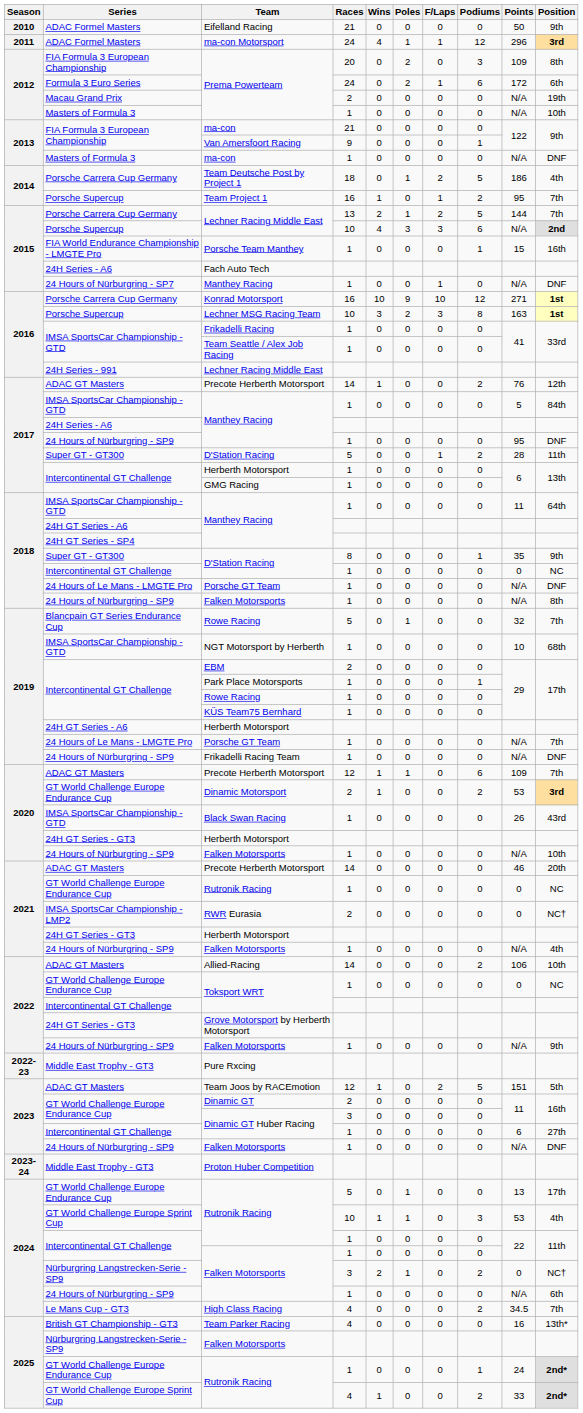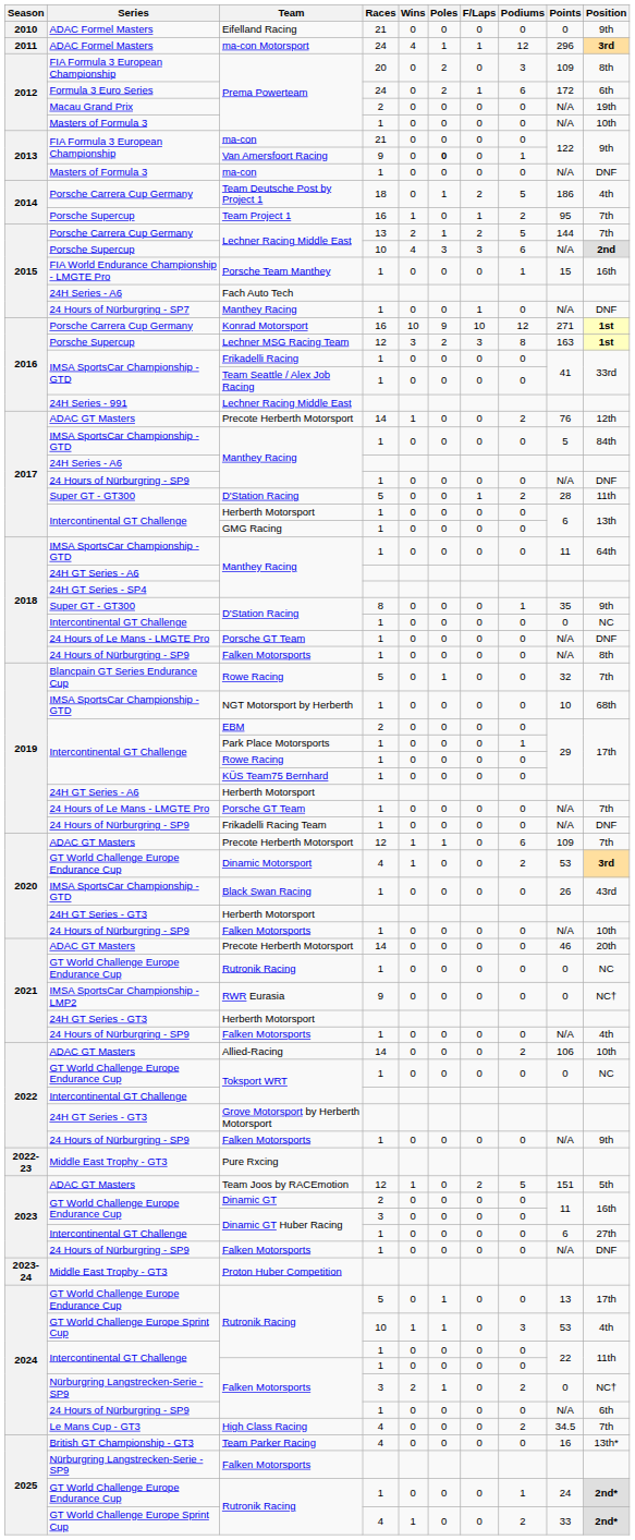 <table class="wikitable" style="font-size: 90%; text-align:center">
 <tr>
 <th>Season</th>
 <th>Series</th>
 <th>Team</th>
 <th>Races</th>
 <th>Wins</th>
 <th>Poles</th>
 <th>F/Laps</th>
 <th>Podiums</th>
 <th>Points</th>
 <th>Position</th>
 </tr>
 <tr>
 <th>2010</th>
 <td align=left><a href='#'>ADAC Formel Masters</a></td>
 <td align=left>Eifelland Racing</td>
 <td>21</td>
 <td>0</td>
 <td>0</td>
 <td>0</td>
 <td>0</td>
-<td>50</td>
+<td>0</td>
 <td>9th</td>
 </tr>
 <tr>
 <th>2011</th>
 <td align=left><a href='#'>ADAC Formel Masters</a></td>
 <td align=left><a href='#'>ma-con Motorsport</a></td>
 <td>24</td>
 <td>4</td>
 <td>1</td>
 <td>1</td>
 <td>12</td>
 <td>296</td>
 <td style="background:#FFDF9F;"><strong>3rd</strong></td>
 </tr>
 <tr>
 <th rowspan="4">2012</th>
 <td align=left><a href='#'>FIA Formula 3 European Championship</a></td>
 <td rowspan="4" align=left><a href='#'>Prema Powerteam</a></td>
 <td>20</td>
 <td>0</td>
 <td>2</td>
 <td>0</td>
 <td>3</td>
 <td>109</td>
 <td>8th</td>
 </tr>
 <tr>
 <td align=left><a href='#'>Formula 3 Euro Series</a></td>
 <td>24</td>
 <td>0</td>
 <td>2</td>
 <td>1</td>
 <td>6</td>
 <td>172</td>
 <td>6th</td>
 </tr>
 <tr>
 <td align=left><a href='#'>Macau Grand Prix</a></td>
 <td>2</td>
 <td>0</td>
 <td>0</td>
 <td>0</td>
 <td>0</td>
 <td>N/A</td>
 <td>19th</td>
 </tr>
 <tr>
 <td align=left><a href='#'>Masters of Formula 3</a></td>
 <td>1</td>
 <td>0</td>
 <td>0</td>
 <td>0</td>
 <td>0</td>
 <td>N/A</td>
 <td>10th</td>
 </tr>
 <tr>
 <th rowspan="3">2013</th>
 <td rowspan="2" align=left><a href='#'>FIA Formula 3 European Championship</a></td>
 <td align=left><a href='#'>ma-con</a></td>
 <td>21</td>
 <td>0</td>
 <td>0</td>
 <td>0</td>
 <td>0</td>
 <td rowspan="2">122</td>
 <td rowspan="2">9th</td>
 </tr>
 <tr>
 <td align=left><a href='#'>Van Amersfoort Racing</a></td>
 <td>9</td>
 <td>0</td>
-<td>0</td>
+<td><strong>0</strong></td>
 <td>0</td>
 <td>1</td>
 </tr>
 <tr>
 <td align=left><a href='#'>Masters of Formula 3</a></td>
 <td align=left><a href='#'>ma-con</a></td>
 <td>1</td>
 <td>0</td>
 <td>0</td>
 <td>0</td>
 <td>0</td>
 <td>N/A</td>
 <td>DNF</td>
 </tr>
 <tr>
 <th rowspan="2">2014</th>
 <td align=left><a href='#'>Porsche Carrera Cup Germany</a></td>
 <td align=left><a href='#'>Team Deutsche Post by Project 1</a></td>
 <td>18</td>
 <td>0</td>
 <td>1</td>
 <td>2</td>
 <td>5</td>
 <td>186</td>
 <td>4th</td>
 </tr>
 <tr>
 <td align=left><a href='#'>Porsche Supercup</a></td>
 <td align=left><a href='#'>Team Project 1</a></td>
 <td>16</td>
 <td>1</td>
 <td>0</td>
 <td>1</td>
 <td>2</td>
 <td>95</td>
 <td>7th</td>
 </tr>
 <tr>
 <th rowspan="5">2015</th>
 <td align=left><a href='#'>Porsche Carrera Cup Germany</a></td>
 <td rowspan="2" align=left><a href='#'>Lechner Racing Middle East</a></td>
 <td>13</td>
 <td>2</td>
 <td>1</td>
 <td>2</td>
 <td>5</td>
 <td>144</td>
 <td>7th</td>
 </tr>
 <tr>
 <td align=left><a href='#'>Porsche Supercup</a></td>
 <td>10</td>
 <td>4</td>
 <td>3</td>
 <td>3</td>
 <td>6</td>
 <td>N/A</td>
 <td style="background:#DFDFDF;"><strong>2nd</strong></td>
 </tr>
 <tr>
 <td align=left><a href='#'>FIA World Endurance Championship - LMGTE Pro</a></td>
 <td align=left><a href='#'>Porsche Team Manthey</a></td>
 <td>1</td>
 <td>0</td>
 <td>0</td>
 <td>0</td>
 <td>1</td>
 <td>15</td>
 <td>16th</td>
 </tr>
 <tr>
 <td align=left><a href='#'>24H Series - A6</a></td>
 <td align=left>Fach Auto Tech</td>
 <td></td>
 <td></td>
 <td></td>
 <td></td>
 <td></td>
 <td></td>
 <td></td>
 </tr>
 <tr>
 <td align=left><a href='#'>24 Hours of Nürburgring - SP7</a></td>
 <td align=left><a href='#'>Manthey Racing</a></td>
 <td>1</td>
 <td>0</td>
 <td>0</td>
 <td>1</td>
 <td>0</td>
 <td>N/A</td>
 <td>DNF</td>
 </tr>
 <tr>
 <th rowspan="5">2016</th>
 <td align=left><a href='#'>Porsche Carrera Cup Germany</a></td>
 <td align=left><a href='#'>Konrad Motorsport</a></td>
 <td>16</td>
 <td>10</td>
 <td>9</td>
 <td>10</td>
 <td>12</td>
 <td>271</td>
 <td style="background:#FFFFBF;"><strong>1st</strong></td>
 </tr>
 <tr>
 <td align=left><a href='#'>Porsche Supercup</a></td>
 <td align=left><a href='#'>Lechner MSG Racing Team</a></td>
-<td>10</td>
+<td>12</td>
 <td>3</td>
 <td>2</td>
 <td>3</td>
 <td>8</td>
 <td>163</td>
 <td style="background:#FFFFBF;"><strong>1st</strong></td>
 </tr>
 <tr>
 <td rowspan="2" align=left><a href='#'>IMSA SportsCar Championship - GTD</a></td>
 <td align=left><a href='#'>Frikadelli Racing</a></td>
 <td>1</td>
 <td>0</td>
 <td>0</td>
 <td>0</td>
 <td>0</td>
 <td rowspan="2">41</td>
 <td rowspan="2">33rd</td>
 </tr>
 <tr>
 <td align=left><a href='#'>Team Seattle / Alex Job Racing</a></td>
 <td>1</td>
 <td>0</td>
 <td>0</td>
 <td>0</td>
 <td>0</td>
 </tr>
 <tr>
 <td align=left><a href='#'>24H Series - 991</a></td>
 <td align=left><a href='#'>Lechner Racing Middle East</a></td>
 <td></td>
 <td></td>
 <td></td>
 <td></td>
 <td></td>
 <td></td>
 <td></td>
 </tr>
 <tr>
 <th rowspan="7">2017</th>
 <td align=left><a href='#'>ADAC GT Masters</a></td>
 <td align=left>Precote Herberth Motorsport</td>
 <td>14</td>
 <td>1</td>
 <td>0</td>
 <td>0</td>
 <td>2</td>
 <td>76</td>
 <td>12th</td>
 </tr>
 <tr>
 <td align=left><a href='#'>IMSA SportsCar Championship - GTD</a></td>
 <td rowspan="3" align="left"><a href='#'>Manthey Racing</a></td>
 <td>1</td>
 <td>0</td>
 <td>0</td>
 <td>0</td>
 <td>0</td>
 <td>5</td>
 <td>84th</td>
 </tr>
 <tr>
 <td align=left><a href='#'>24H Series - A6</a></td>
 <td></td>
 <td></td>
 <td></td>
 <td></td>
 <td></td>
 <td></td>
 <td></td>
 </tr>
 <tr>
 <td align=left><a href='#'>24 Hours of Nürburgring - SP9</a></td>
 <td>1</td>
 <td>0</td>
 <td>0</td>
 <td>0</td>
 <td>0</td>
-<td>95</td>
+<td>N/A</td>
 <td>DNF</td>
 </tr>
 <tr>
 <td align=left><a href='#'>Super GT - GT300</a></td>
 <td align=left><a href='#'>D'Station Racing</a></td>
 <td>5</td>
 <td>0</td>
 <td>0</td>
 <td>1</td>
 <td>2</td>
 <td>28</td>
 <td>11th</td>
 </tr>
 <tr>
 <td rowspan="2" align=left><a href='#'>Intercontinental GT Challenge</a></td>
 <td align=left>Herberth Motorsport</td>
 <td>1</td>
 <td>0</td>
 <td>0</td>
 <td>0</td>
 <td>0</td>
 <td rowspan="2">6</td>
 <td rowspan="2">13th</td>
 </tr>
 <tr>
 <td align=left>GMG Racing</td>
 <td>1</td>
 <td>0</td>
 <td>0</td>
 <td>0</td>
 <td>0</td>
 </tr>
 <tr>
 <th rowspan="7">2018</th>
 <td align=left><a href='#'>IMSA SportsCar Championship - GTD</a></td>
 <td rowspan="3" align="left"><a href='#'>Manthey Racing</a></td>
 <td>1</td>
 <td>0</td>
 <td>0</td>
 <td>0</td>
 <td>0</td>
 <td>11</td>
 <td>64th</td>
 </tr>
 <tr>
 <td align=left><a href='#'>24H GT Series - A6</a></td>
 <td></td>
 <td></td>
 <td></td>
 <td></td>
 <td></td>
 <td></td>
 <td></td>
 </tr>
 <tr>
 <td align=left><a href='#'>24H GT Series - SP4</a></td>
 <td></td>
 <td></td>
 <td></td>
 <td></td>
 <td></td>
 <td></td>
 <td></td>
 </tr>
 <tr>
 <td align=left><a href='#'>Super GT - GT300</a></td>
 <td rowspan="2" align=left><a href='#'>D'Station Racing</a></td>
 <td>8</td>
 <td>0</td>
 <td>0</td>
 <td>0</td>
 <td>1</td>
 <td>35</td>
 <td>9th</td>
 </tr>
 <tr>
 <td align=left><a href='#'>Intercontinental GT Challenge</a></td>
 <td>1</td>
 <td>0</td>
 <td>0</td>
 <td>0</td>
 <td>0</td>
 <td>0</td>
 <td>NC</td>
 </tr>
 <tr>
 <td align=left><a href='#'>24 Hours of Le Mans - LMGTE Pro</a></td>
 <td align=left><a href='#'>Porsche GT Team</a></td>
 <td>1</td>
 <td>0</td>
 <td>0</td>
 <td>0</td>
 <td>0</td>
 <td>N/A</td>
 <td>DNF</td>
 </tr>
 <tr>
 <td align=left><a href='#'>24 Hours of Nürburgring - SP9</a></td>
 <td align=left><a href='#'>Falken Motorsports</a></td>
 <td>1</td>
 <td>0</td>
 <td>0</td>
 <td>0</td>
 <td>0</td>
 <td>N/A</td>
 <td>8th</td>
 </tr>
 <tr>
 <th rowspan="9">2019</th>
 <td align="left"><a href='#'>Blancpain GT Series Endurance Cup</a></td>
 <td align="left"><a href='#'>Rowe Racing</a></td>
 <td>5</td>
 <td>0</td>
 <td>1</td>
 <td>0</td>
 <td>0</td>
 <td>32</td>
 <td>7th</td>
 </tr>
 <tr>
 <td align=left><a href='#'>IMSA SportsCar Championship - GTD</a></td>
 <td align=left>NGT Motorsport by Herberth</td>
 <td>1</td>
 <td>0</td>
 <td>0</td>
 <td>0</td>
 <td>0</td>
 <td>10</td>
 <td>68th</td>
 </tr>
 <tr>
 <td rowspan="4" align=left><a href='#'>Intercontinental GT Challenge</a></td>
 <td align=left><a href='#'>EBM</a></td>
 <td>2</td>
 <td>0</td>
 <td>0</td>
 <td>0</td>
 <td>0</td>
 <td rowspan="4">29</td>
 <td rowspan="4">17th</td>
 </tr>
 <tr>
 <td align=left>Park Place Motorsports</td>
 <td>1</td>
 <td>0</td>
 <td>0</td>
 <td>0</td>
 <td>1</td>
 </tr>
 <tr>
 <td align=left><a href='#'>Rowe Racing</a></td>
 <td>1</td>
 <td>0</td>
 <td>0</td>
 <td>0</td>
 <td>0</td>
 </tr>
 <tr>
 <td align=left><a href='#'>KÜS Team75 Bernhard</a></td>
 <td>1</td>
 <td>0</td>
 <td>0</td>
 <td>0</td>
 <td>0</td>
 </tr>
 <tr>
 <td align=left><a href='#'>24H GT Series - A6</a></td>
 <td align=left>Herberth Motorsport</td>
 <td></td>
 <td></td>
 <td></td>
 <td></td>
 <td></td>
 <td></td>
 <td></td>
 </tr>
 <tr>
 <td align=left><a href='#'>24 Hours of Le Mans - LMGTE Pro</a></td>
 <td align=left><a href='#'>Porsche GT Team</a></td>
 <td>1</td>
 <td>0</td>
 <td>0</td>
 <td>0</td>
 <td>0</td>
 <td>N/A</td>
 <td>7th</td>
 </tr>
 <tr>
 <td align=left><a href='#'>24 Hours of Nürburgring - SP9</a></td>
 <td align=left>Frikadelli Racing Team</td>
 <td>1</td>
 <td>0</td>
 <td>0</td>
 <td>0</td>
 <td>0</td>
 <td>N/A</td>
 <td>DNF</td>
 </tr>
 <tr>
 <th rowspan="5">2020</th>
 <td align="left"><a href='#'>ADAC GT Masters</a></td>
 <td align="left">Precote Herberth Motorsport</td>
 <td>12</td>
 <td>1</td>
 <td>1</td>
 <td>0</td>
 <td>6</td>
 <td>109</td>
 <td>7th</td>
 </tr>
 <tr>
 <td align=left><a href='#'>GT World Challenge Europe Endurance Cup</a></td>
 <td align=left><a href='#'>Dinamic Motorsport</a></td>
-<td>2</td>
+<td>4</td>
 <td>1</td>
 <td>0</td>
 <td>0</td>
 <td>2</td>
 <td>53</td>
 <td style="background:#FFDF9F;"><strong>3rd</strong></td>
 </tr>
 <tr>
 <td align=left><a href='#'>IMSA SportsCar Championship - GTD</a></td>
 <td align=left><a href='#'>Black Swan Racing</a></td>
 <td>1</td>
 <td>0</td>
 <td>0</td>
 <td>0</td>
 <td>0</td>
 <td>26</td>
 <td>43rd</td>
 </tr>
 <tr>
 <td align=left><a href='#'>24H GT Series - GT3</a></td>
 <td align=left>Herberth Motorsport</td>
 <td></td>
 <td></td>
 <td></td>
 <td></td>
 <td></td>
 <td></td>
 <td></td>
 </tr>
 <tr>
 <td align=left><a href='#'>24 Hours of Nürburgring - SP9</a></td>
 <td align=left><a href='#'>Falken Motorsports</a></td>
 <td>1</td>
 <td>0</td>
 <td>0</td>
 <td>0</td>
 <td>0</td>
 <td>N/A</td>
 <td>10th</td>
 </tr>
 <tr>
 <th rowspan="5">2021</th>
 <td align="left"><a href='#'>ADAC GT Masters</a></td>
 <td align="left">Precote Herberth Motorsport</td>
 <td>14</td>
 <td>0</td>
 <td>0</td>
 <td>0</td>
 <td>0</td>
 <td>46</td>
 <td>20th</td>
 </tr>
 <tr>
 <td align=left><a href='#'>GT World Challenge Europe Endurance Cup</a></td>
 <td align=left><a href='#'>Rutronik Racing</a></td>
 <td>1</td>
 <td>0</td>
 <td>0</td>
 <td>0</td>
 <td>0</td>
 <td>0</td>
 <td>NC</td>
 </tr>
 <tr>
 <td align=left><a href='#'>IMSA SportsCar Championship - LMP2</a></td>
 <td align=left><a href='#'>RWR</a> Eurasia</td>
-<td>2</td>
+<td>9</td>
 <td>0</td>
 <td>0</td>
 <td>0</td>
 <td>0</td>
 <td>0</td>
 <td>NC†</td>
 </tr>
 <tr>
 <td align=left><a href='#'>24H GT Series - GT3</a></td>
 <td align=left>Herberth Motorsport</td>
 <td></td>
 <td></td>
 <td></td>
 <td></td>
 <td></td>
 <td></td>
 <td></td>
 </tr>
 <tr>
 <td align=left><a href='#'>24 Hours of Nürburgring - SP9</a></td>
 <td align=left><a href='#'>Falken Motorsports</a></td>
 <td>1</td>
 <td>0</td>
 <td>0</td>
 <td>0</td>
 <td>0</td>
 <td>N/A</td>
 <td>4th</td>
 </tr>
 <tr>
 <th rowspan="5">2022</th>
 <td align="left"><a href='#'>ADAC GT Masters</a></td>
 <td align="left">Allied-Racing</td>
 <td>14</td>
 <td>0</td>
 <td>0</td>
 <td>0</td>
 <td>2</td>
 <td>106</td>
 <td>10th</td>
 </tr>
 <tr>
 <td align=left><a href='#'>GT World Challenge Europe Endurance Cup</a></td>
 <td rowspan="2" align=left><a href='#'>Toksport WRT</a></td>
 <td>1</td>
 <td>0</td>
 <td>0</td>
 <td>0</td>
 <td>0</td>
 <td>0</td>
 <td>NC</td>
 </tr>
 <tr>
 <td align=left><a href='#'>Intercontinental GT Challenge</a></td>
 <td></td>
 <td></td>
 <td></td>
 <td></td>
 <td></td>
 <td></td>
 <td></td>
 </tr>
 <tr>
 <td align=left><a href='#'>24H GT Series - GT3</a></td>
 <td align=left><a href='#'>Grove Motorsport</a> by Herberth Motorsport</td>
 <td></td>
 <td></td>
 <td></td>
 <td></td>
 <td></td>
 <td></td>
 <td></td>
 </tr>
 <tr>
 <td align=left><a href='#'>24 Hours of Nürburgring - SP9</a></td>
 <td align=left><a href='#'>Falken Motorsports</a></td>
 <td>1</td>
 <td>0</td>
 <td>0</td>
 <td>0</td>
 <td>0</td>
 <td>N/A</td>
 <td>9th</td>
 </tr>
 <tr>
 <th>2022-23</th>
 <td align=left><a href='#'>Middle East Trophy - GT3</a></td>
 <td align=left>Pure Rxcing</td>
 <td></td>
 <td></td>
 <td></td>
 <td></td>
 <td></td>
 <td></td>
 <td></td>
 </tr>
 <tr>
 <th rowspan="5">2023</th>
 <td align=left><a href='#'>ADAC GT Masters</a></td>
 <td align=left>Team Joos by RACEmotion</td>
 <td>12</td>
 <td>1</td>
 <td>0</td>
 <td>2</td>
 <td>5</td>
 <td>151</td>
 <td>5th</td>
 </tr>
 <tr>
 <td rowspan="2" align="left"><a href='#'>GT World Challenge Europe Endurance Cup</a></td>
 <td align="left"><a href='#'>Dinamic GT</a></td>
 <td>2</td>
 <td>0</td>
 <td>0</td>
 <td>0</td>
 <td>0</td>
 <td rowspan="2">11</td>
 <td rowspan="2">16th</td>
 </tr>
 <tr>
 <td align=left rowspan=2><a href='#'>Dinamic GT</a>  Huber Racing</td>
 <td>3</td>
 <td>0</td>
 <td>0</td>
 <td>0</td>
 <td>0</td>
 </tr>
 <tr>
 <td align="left"><a href='#'>Intercontinental GT Challenge</a></td>
 <td>1</td>
 <td>0</td>
 <td>0</td>
 <td>0</td>
 <td>0</td>
 <td>6</td>
 <td>27th</td>
 </tr>
 <tr>
 <td align=left><a href='#'>24 Hours of Nürburgring - SP9</a></td>
 <td align=left><a href='#'>Falken Motorsports</a></td>
 <td>1</td>
 <td>0</td>
 <td>0</td>
 <td>0</td>
 <td>0</td>
 <td>N/A</td>
 <td>DNF</td>
 </tr>
 <tr>
 <th>2023-24</th>
 <td align=left><a href='#'>Middle East Trophy - GT3</a></td>
 <td align=left><a href='#'>Proton Huber Competition</a></td>
 <td></td>
 <td></td>
 <td></td>
 <td></td>
 <td></td>
 <td></td>
 <td></td>
 </tr>
 <tr>
 <th rowspan="7">2024</th>
 <td align=left><a href='#'>GT World Challenge Europe Endurance Cup</a></td>
 <td rowspan="3" align="left"><a href='#'>Rutronik Racing</a></td>
 <td>5</td>
 <td>0</td>
 <td>1</td>
 <td>0</td>
 <td>0</td>
 <td>13</td>
 <td>17th</td>
 </tr>
 <tr>
 <td align=left><a href='#'>GT World Challenge Europe Sprint Cup</a></td>
 <td>10</td>
 <td>1</td>
 <td>1</td>
 <td>0</td>
 <td>3</td>
 <td>53</td>
 <td>4th</td>
 </tr>
 <tr>
 <td align=left rowspan="2"><a href='#'>Intercontinental GT Challenge</a></td>
 <td>1</td>
 <td>0</td>
 <td>0</td>
 <td>0</td>
 <td>0</td>
 <td rowspan="2">22</td>
 <td rowspan="2">11th</td>
 </tr>
 <tr>
 <td rowspan="3" align="left"><a href='#'>Falken Motorsports</a></td>
 <td>1</td>
 <td>0</td>
 <td>0</td>
 <td>0</td>
 <td>0</td>
 </tr>
 <tr>
 <td align=left><a href='#'>Nürburgring Langstrecken-Serie - SP9</a></td>
 <td>3</td>
 <td>2</td>
 <td>1</td>
 <td>0</td>
 <td>2</td>
 <td>0</td>
 <td>NC†</td>
 </tr>
 <tr>
 <td align=left><a href='#'>24 Hours of Nürburgring - SP9</a></td>
 <td>1</td>
 <td>0</td>
 <td>0</td>
 <td>0</td>
 <td>0</td>
 <td>N/A</td>
 <td>6th</td>
 </tr>
 <tr>
 <td align=left><a href='#'>Le Mans Cup - GT3</a></td>
 <td align=left><a href='#'>High Class Racing</a></td>
 <td>4</td>
 <td>0</td>
 <td>0</td>
 <td>0</td>
 <td>2</td>
 <td>34.5</td>
 <td>7th</td>
 </tr>
 <tr>
 <th rowspan="4">2025</th>
 <td align=left><a href='#'>British GT Championship - GT3</a></td>
 <td align=left><a href='#'>Team Parker Racing</a></td>
 <td>4</td>
 <td>0</td>
 <td>0</td>
 <td>0</td>
 <td>0</td>
 <td>16</td>
 <td>13th*</td>
 </tr>
 <tr>
 <td align=left><a href='#'>Nürburgring Langstrecken-Serie - SP9</a></td>
 <td align=left><a href='#'>Falken Motorsports</a></td>
 <td></td>
 <td></td>
 <td></td>
 <td></td>
 <td></td>
 <td></td>
 <td></td>
 </tr>
 <tr>
 <td align=left><a href='#'>GT World Challenge Europe Endurance Cup</a></td>
 <td rowspan="2" align="left"><a href='#'>Rutronik Racing</a></td>
 <td>1</td>
 <td>0</td>
 <td>0</td>
 <td>0</td>
 <td>1</td>
 <td>24</td>
 <td style="background:#DFDFDF;"><strong>2nd*</strong></td>
 </tr>
 <tr>
 <td align=left><a href='#'>GT World Challenge Europe Sprint Cup</a></td>
 <td>4</td>
 <td>1</td>
 <td>0</td>
 <td>0</td>
 <td>2</td>
 <td>33</td>
 <td style="background:#DFDFDF;"><strong>2nd*</strong></td>
 </tr>
 </table>
